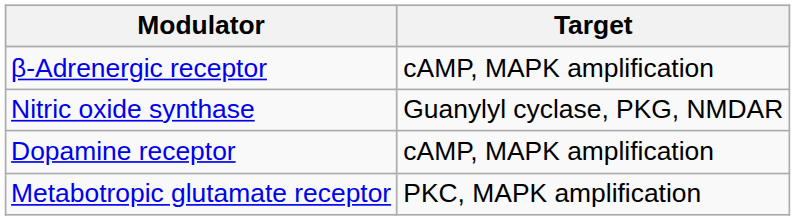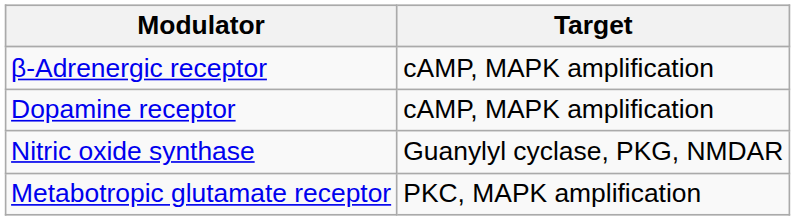 <table class="wikitable" style="float:right; margin-left:5px">
 <tr bgcolor="#ddd">
 <th>Modulator</th>
 <th>Target</th>
 </tr>
 <tr>
 <td><a href='#'>β-Adrenergic receptor</a></td>
 <td>cAMP, MAPK amplification</td>
 </tr>
 <tr>
+<td><a href='#'>Dopamine receptor</a></td>
+<td>cAMP, MAPK amplification</td>
+</tr>
+<tr>
 <td><a href='#'>Nitric oxide synthase</a></td>
 <td>Guanylyl cyclase, PKG, NMDAR</td>
-</tr>
-<tr>
-<td><a href='#'>Dopamine receptor</a></td>
-<td>cAMP, MAPK amplification</td>
 </tr>
 <tr>
 <td><a href='#'>Metabotropic glutamate receptor</a></td>
 <td>PKC, MAPK amplification</td>
 </tr>
 </table>
